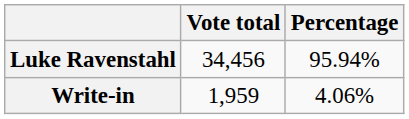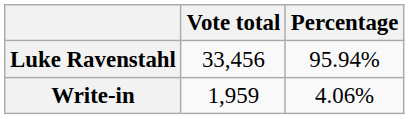 <table class="wikitable" style="text-align:center">
 <tr>
 <th></th>
 <th>Vote total</th>
 <th>Percentage</th>
 </tr>
 <tr>
 <th>Luke Ravenstahl</th>
-<td>34,456</td>
+<td>33,456</td>
 <td>95.94%</td>
 </tr>
 <tr>
 <th>Write-in</th>
 <td>1,959</td>
 <td>4.06%</td>
 </tr>
 </table>
